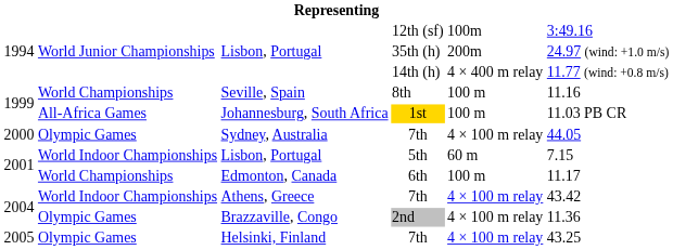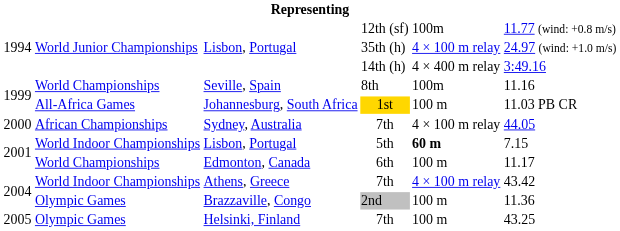 <table>
 <tr>
 <th colspan="6">Representing </th>
 </tr>
 <tr>
 <td rowspan=3>1994</td>
 <td rowspan=3><a href='#'>World Junior Championships</a></td>
 <td rowspan=3><a href='#'>Lisbon</a>, <a href='#'>Portugal</a></td>
 <td>12th (sf)</td>
 <td>100m</td>
-<td><a href='#'>3:49.16</a></td>
+<td><a href='#'>11.77</a> <small>(wind: +0.8 m/s)</small></td>
 </tr>
 <tr>
 <td>35th (h)</td>
-<td>200m</td>
+<td><a href='#'>4 × 100 m relay</a></td>
 <td><a href='#'>24.97</a> <small>(wind: +1.0 m/s)</small></td>
 </tr>
 <tr>
 <td>14th (h)</td>
 <td>4 × 400 m relay</td>
-<td><a href='#'>11.77</a> <small>(wind: +0.8 m/s)</small></td>
+<td><a href='#'>3:49.16</a></td>
 </tr>
 <tr>
 <td rowspan=2>1999</td>
 <td><a href='#'>World Championships</a></td>
 <td><a href='#'>Seville</a>, <a href='#'>Spain</a></td>
 <td>8th</td>
-<td>100 m</td>
+<td>100m</td>
 <td>11.16</td>
 </tr>
 <tr>
 <td><a href='#'>All-Africa Games</a></td>
 <td><a href='#'>Johannesburg</a>, <a href='#'>South Africa</a></td>
 <td bgcolor="gold" align="center">1st</td>
 <td>100 m</td>
 <td>11.03 PB CR</td>
 </tr>
 <tr>
 <td>2000</td>
-<td><a href='#'>Olympic Games</a></td>
+<td><a href='#'>African Championships</a></td>
 <td><a href='#'>Sydney</a>, <a href='#'>Australia</a></td>
 <td align="center">7th</td>
 <td>4 × 100 m relay</td>
 <td><a href='#'>44.05</a></td>
 </tr>
 <tr>
 <td rowspan=2>2001</td>
 <td><a href='#'>World Indoor Championships</a></td>
 <td><a href='#'>Lisbon</a>, <a href='#'>Portugal</a></td>
 <td align="center">5th</td>
-<td>60 m</td>
+<td><strong>60 m</strong></td>
 <td>7.15</td>
 </tr>
 <tr>
 <td><a href='#'>World Championships</a></td>
 <td><a href='#'>Edmonton</a>, <a href='#'>Canada</a></td>
 <td align="center">6th</td>
 <td>100 m</td>
 <td>11.17</td>
 </tr>
 <tr>
 <td rowspan=2>2004</td>
 <td><a href='#'>World Indoor Championships</a></td>
 <td><a href='#'>Athens</a>, <a href='#'>Greece</a></td>
 <td align="center">7th</td>
 <td><a href='#'>4 × 100 m relay</a></td>
 <td>43.42</td>
 </tr>
 <tr>
 <td><a href='#'>Olympic Games</a></td>
 <td><a href='#'>Brazzaville</a>, <a href='#'>Congo</a></td>
 <td bgcolor="silver">2nd</td>
-<td>4 × 100 m relay</td>
+<td>100 m</td>
 <td>11.36</td>
 </tr>
 <tr>
 <td>2005</td>
 <td><a href='#'>Olympic Games</a></td>
 <td><a href='#'>Helsinki, Finland</a></td>
 <td align="center">7th</td>
-<td><a href='#'>4 × 100 m relay</a></td>
+<td>100 m</td>
 <td>43.25</td>
 </tr>
 </table>
